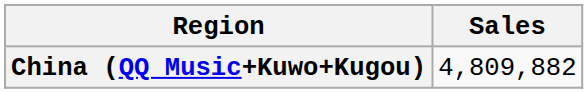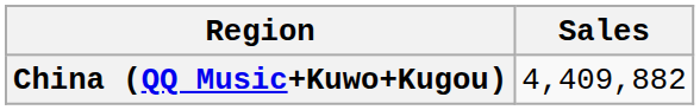 <table class="wikitable plainrowheaders">
 <tr>
 <th>Region</th>
 <th>Sales</th>
 </tr>
 <tr>
 <th scope="row">China (<a href='#'>QQ Music</a>+Kuwo+Kugou)</th>
-<td>4,809,882</td>
+<td>4,409,882</td>
 </tr>
 </table>
